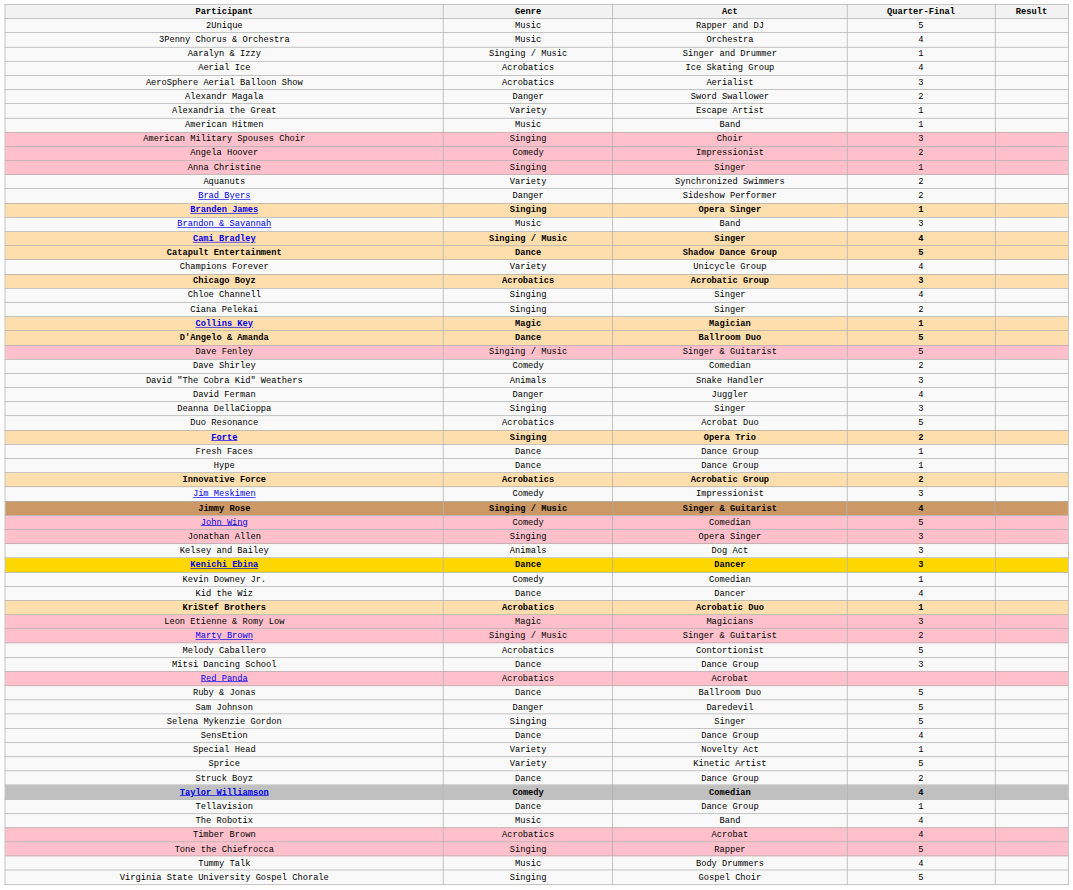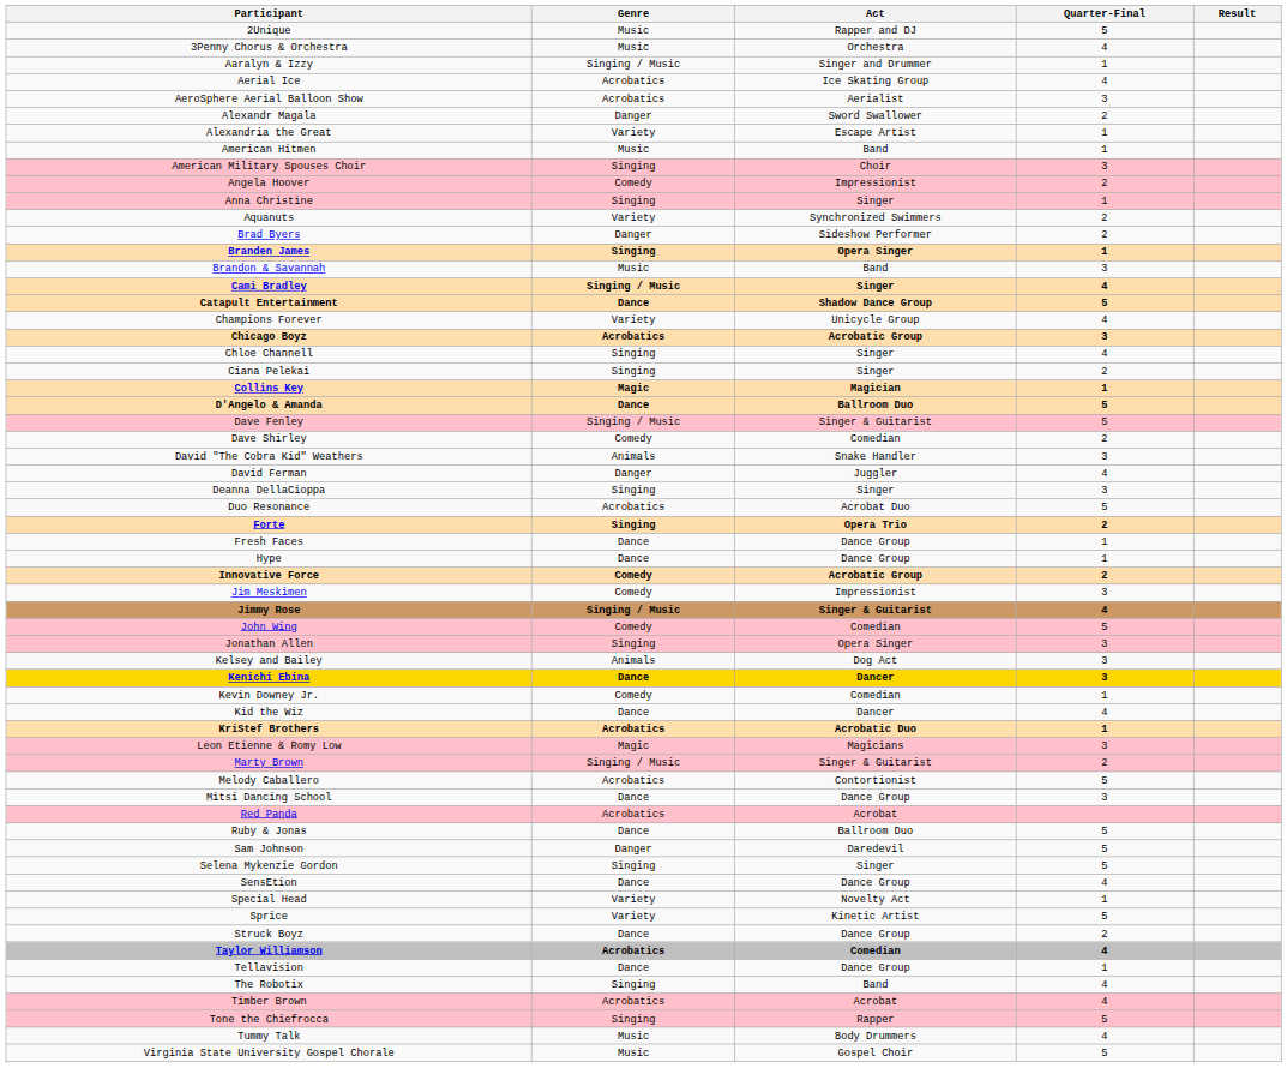 <table class="wikitable sortable" style="margin-left: auto; margin-right: auto; border: none; width:80%; text-align:center;">
 <tr valign="top">
 <th>Participant</th>
 <th>Genre</th>
 <th class="unsortable">Act</th>
 <th>Quarter-Final</th>
 <th>Result</th>
 </tr>
 <tr>
 <td>2Unique</td>
 <td>Music</td>
 <td>Rapper and DJ</td>
 <td>5</td>
 <td></td>
 </tr>
 <tr>
 <td>3Penny Chorus & Orchestra</td>
 <td>Music</td>
 <td>Orchestra</td>
 <td>4</td>
 <td></td>
 </tr>
 <tr>
 <td>Aaralyn & Izzy</td>
 <td>Singing / Music</td>
 <td>Singer and Drummer</td>
 <td>1</td>
 <td></td>
 </tr>
 <tr>
 <td>Aerial Ice</td>
 <td>Acrobatics</td>
 <td>Ice Skating Group</td>
 <td>4</td>
 <td></td>
 </tr>
 <tr>
 <td>AeroSphere Aerial Balloon Show</td>
 <td>Acrobatics</td>
 <td>Aerialist</td>
 <td>3</td>
 <td></td>
 </tr>
 <tr>
 <td>Alexandr Magala</td>
 <td>Danger</td>
 <td>Sword Swallower</td>
 <td>2</td>
 <td></td>
 </tr>
 <tr>
 <td>Alexandria the Great</td>
 <td>Variety</td>
 <td>Escape Artist</td>
 <td>1</td>
 <td></td>
 </tr>
 <tr>
 <td>American Hitmen</td>
 <td>Music</td>
 <td>Band</td>
 <td>1</td>
 <td></td>
 </tr>
 <tr style="background:pink;">
 <td>American Military Spouses Choir</td>
 <td>Singing</td>
 <td>Choir</td>
 <td>3</td>
 <td></td>
 </tr>
 <tr style="background:pink;">
 <td>Angela Hoover</td>
 <td>Comedy</td>
 <td>Impressionist</td>
 <td>2</td>
 <td></td>
 </tr>
 <tr style="background:pink;">
 <td>Anna Christine</td>
 <td>Singing</td>
 <td>Singer</td>
 <td>1</td>
 <td></td>
 </tr>
 <tr>
 <td>Aquanuts</td>
 <td>Variety</td>
 <td>Synchronized Swimmers</td>
 <td>2</td>
 <td></td>
 </tr>
 <tr>
 <td><a href='#'>Brad Byers</a></td>
 <td>Danger</td>
 <td>Sideshow Performer</td>
 <td>2</td>
 <td></td>
 </tr>
 <tr style="background:NavajoWhite;">
 <td><strong><a href='#'>Branden James</a></strong></td>
 <td><strong>Singing</strong></td>
 <td><strong>Opera Singer</strong></td>
 <td><strong>1</strong></td>
 <td><strong></strong></td>
 </tr>
 <tr>
 <td><a href='#'>Brandon & Savannah</a></td>
 <td>Music</td>
 <td>Band</td>
 <td>3</td>
 <td></td>
 </tr>
 <tr style="background:NavajoWhite;">
 <td><strong><a href='#'>Cami Bradley</a></strong></td>
 <td><strong>Singing / Music</strong></td>
 <td><strong>Singer</strong></td>
 <td><strong>4</strong></td>
 <td><strong></strong></td>
 </tr>
 <tr style="background:NavajoWhite;">
 <td><strong>Catapult Entertainment</strong></td>
 <td><strong>Dance</strong></td>
 <td><strong>Shadow Dance Group</strong></td>
 <td><strong>5</strong></td>
 <td><strong></strong></td>
 </tr>
 <tr>
 <td>Champions Forever</td>
 <td>Variety</td>
 <td>Unicycle Group</td>
 <td>4</td>
 <td></td>
 </tr>
 <tr style="background:NavajoWhite;">
 <td><strong>Chicago Boyz</strong></td>
 <td><strong>Acrobatics</strong></td>
 <td><strong>Acrobatic Group</strong></td>
 <td><strong>3</strong></td>
 <td><strong></strong></td>
 </tr>
 <tr>
 <td>Chloe Channell</td>
 <td>Singing</td>
 <td>Singer</td>
 <td>4</td>
 <td></td>
 </tr>
 <tr>
 <td>Ciana Pelekai</td>
 <td>Singing</td>
 <td>Singer</td>
 <td>2</td>
 <td></td>
 </tr>
 <tr style="background:NavajoWhite;">
 <td><strong><a href='#'>Collins Key</a></strong></td>
 <td><strong>Magic</strong></td>
 <td><strong>Magician</strong></td>
 <td><strong>1</strong></td>
 <td><strong></strong></td>
 </tr>
 <tr style="background:NavajoWhite;">
 <td><strong>D'Angelo & Amanda</strong></td>
 <td><strong>Dance</strong></td>
 <td><strong>Ballroom Duo</strong></td>
 <td><strong>5</strong></td>
 <td><strong></strong></td>
 </tr>
 <tr style="background:pink;">
 <td>Dave Fenley</td>
 <td>Singing / Music</td>
 <td>Singer & Guitarist</td>
 <td>5</td>
 <td></td>
 </tr>
 <tr>
 <td>Dave Shirley</td>
 <td>Comedy</td>
 <td>Comedian</td>
 <td>2</td>
 <td></td>
 </tr>
 <tr>
 <td>David "The Cobra Kid" Weathers</td>
 <td>Animals</td>
 <td>Snake Handler</td>
 <td>3</td>
 <td></td>
 </tr>
 <tr>
 <td>David Ferman</td>
 <td>Danger</td>
 <td>Juggler</td>
 <td>4</td>
 <td></td>
 </tr>
 <tr>
 <td>Deanna DellaCioppa</td>
 <td>Singing</td>
 <td>Singer</td>
 <td>3</td>
 <td></td>
 </tr>
 <tr>
 <td>Duo Resonance </td>
 <td>Acrobatics</td>
 <td>Acrobat Duo</td>
 <td>5</td>
 <td></td>
 </tr>
 <tr style="background:NavajoWhite;">
 <td><strong><a href='#'>Forte</a></strong></td>
 <td><strong>Singing</strong></td>
 <td><strong>Opera Trio</strong></td>
 <td><strong>2</strong></td>
 <td><strong></strong></td>
 </tr>
 <tr>
 <td>Fresh Faces</td>
 <td>Dance</td>
 <td>Dance Group</td>
 <td>1</td>
 <td></td>
 </tr>
 <tr>
 <td>Hype</td>
 <td>Dance</td>
 <td>Dance Group</td>
 <td>1</td>
 <td></td>
 </tr>
 <tr style="background:NavajoWhite;">
 <td><strong>Innovative Force</strong></td>
-<td><strong>Acrobatics</strong></td>
+<td><strong>Comedy</strong></td>
 <td><strong>Acrobatic Group</strong></td>
 <td><strong>2</strong></td>
 <td><strong></strong></td>
 </tr>
 <tr>
 <td><a href='#'>Jim Meskimen</a></td>
 <td>Comedy</td>
 <td>Impressionist</td>
 <td>3</td>
 <td></td>
 </tr>
 <tr style="background:#c96;">
 <td><strong>Jimmy Rose</strong></td>
 <td><strong>Singing / Music</strong></td>
 <td><strong>Singer & Guitarist</strong></td>
 <td><strong>4</strong></td>
 <td><strong></strong></td>
 </tr>
 <tr style="background:pink;">
 <td><a href='#'>John Wing</a></td>
 <td>Comedy</td>
 <td>Comedian</td>
 <td>5</td>
 <td></td>
 </tr>
 <tr style="background:pink;">
 <td>Jonathan Allen</td>
 <td>Singing</td>
 <td>Opera Singer</td>
 <td>3</td>
 <td></td>
 </tr>
 <tr>
 <td>Kelsey and Bailey</td>
 <td>Animals</td>
 <td>Dog Act</td>
 <td>3</td>
 <td></td>
 </tr>
 <tr style="background:gold;">
 <td><strong><a href='#'>Kenichi Ebina</a></strong></td>
 <td><strong>Dance</strong></td>
 <td><strong>Dancer</strong></td>
 <td><strong>3</strong></td>
 <td><strong></strong></td>
 </tr>
 <tr>
 <td>Kevin Downey Jr.</td>
 <td>Comedy</td>
 <td>Comedian</td>
 <td>1</td>
 <td></td>
 </tr>
 <tr>
 <td>Kid the Wiz</td>
 <td>Dance</td>
 <td>Dancer</td>
 <td>4</td>
 <td></td>
 </tr>
 <tr style="background:NavajoWhite;">
 <td><strong>KriStef Brothers</strong></td>
 <td><strong>Acrobatics</strong></td>
 <td><strong>Acrobatic Duo</strong></td>
 <td><strong>1</strong></td>
 <td><strong></strong></td>
 </tr>
 <tr style="background:pink;">
 <td>Leon Etienne & Romy Low </td>
 <td>Magic</td>
 <td>Magicians</td>
 <td>3</td>
 <td></td>
 </tr>
 <tr style="background:pink;">
 <td><a href='#'>Marty Brown</a></td>
 <td>Singing / Music</td>
 <td>Singer & Guitarist</td>
 <td>2</td>
 <td></td>
 </tr>
 <tr>
 <td>Melody Caballero </td>
 <td>Acrobatics</td>
 <td>Contortionist</td>
 <td>5</td>
 <td></td>
 </tr>
 <tr>
 <td>Mitsi Dancing School</td>
 <td>Dance</td>
 <td>Dance Group</td>
 <td>3</td>
 <td></td>
 </tr>
 <tr style="background:pink;">
 <td><a href='#'>Red Panda</a> </td>
 <td>Acrobatics</td>
 <td>Acrobat</td>
 <td> </td>
 <td></td>
 </tr>
 <tr>
 <td>Ruby & Jonas</td>
 <td>Dance</td>
 <td>Ballroom Duo</td>
 <td>5</td>
 <td></td>
 </tr>
 <tr>
 <td>Sam Johnson</td>
 <td>Danger</td>
 <td>Daredevil</td>
 <td>5</td>
 <td></td>
 </tr>
 <tr>
 <td>Selena Mykenzie Gordon</td>
 <td>Singing</td>
 <td>Singer</td>
 <td>5</td>
 <td></td>
 </tr>
 <tr>
 <td>SensEtion</td>
 <td>Dance</td>
 <td>Dance Group</td>
 <td>4</td>
 <td></td>
 </tr>
 <tr>
 <td>Special Head</td>
 <td>Variety</td>
 <td>Novelty Act</td>
 <td>1</td>
 <td></td>
 </tr>
 <tr>
 <td>Sprice</td>
 <td>Variety</td>
 <td>Kinetic Artist</td>
 <td>5</td>
 <td></td>
 </tr>
 <tr>
 <td>Struck Boyz</td>
 <td>Dance</td>
 <td>Dance Group</td>
 <td>2</td>
 <td></td>
 </tr>
 <tr style="background:silver;">
 <td><strong><a href='#'>Taylor Williamson</a></strong></td>
-<td><strong>Comedy</strong></td>
+<td><strong>Acrobatics</strong></td>
 <td><strong>Comedian</strong></td>
 <td><strong>4</strong></td>
 <td><strong></strong></td>
 </tr>
 <tr>
 <td>Tellavision</td>
 <td>Dance</td>
 <td>Dance Group</td>
 <td>1</td>
 <td></td>
 </tr>
 <tr>
 <td>The Robotix</td>
-<td>Music</td>
+<td>Singing</td>
 <td>Band</td>
 <td>4</td>
 <td></td>
 </tr>
 <tr style="background:pink;">
 <td>Timber Brown</td>
 <td>Acrobatics</td>
 <td>Acrobat</td>
 <td>4</td>
 <td></td>
 </tr>
 <tr style="background:pink;">
 <td>Tone the Chiefrocca </td>
 <td>Singing</td>
 <td>Rapper</td>
 <td>5</td>
 <td></td>
 </tr>
 <tr>
 <td>Tummy Talk</td>
 <td>Music</td>
 <td>Body Drummers</td>
 <td>4</td>
 <td></td>
 </tr>
 <tr>
 <td>Virginia State University Gospel Chorale</td>
-<td>Singing</td>
+<td>Music</td>
 <td>Gospel Choir</td>
 <td>5</td>
 <td></td>
 </tr>
 </table>
